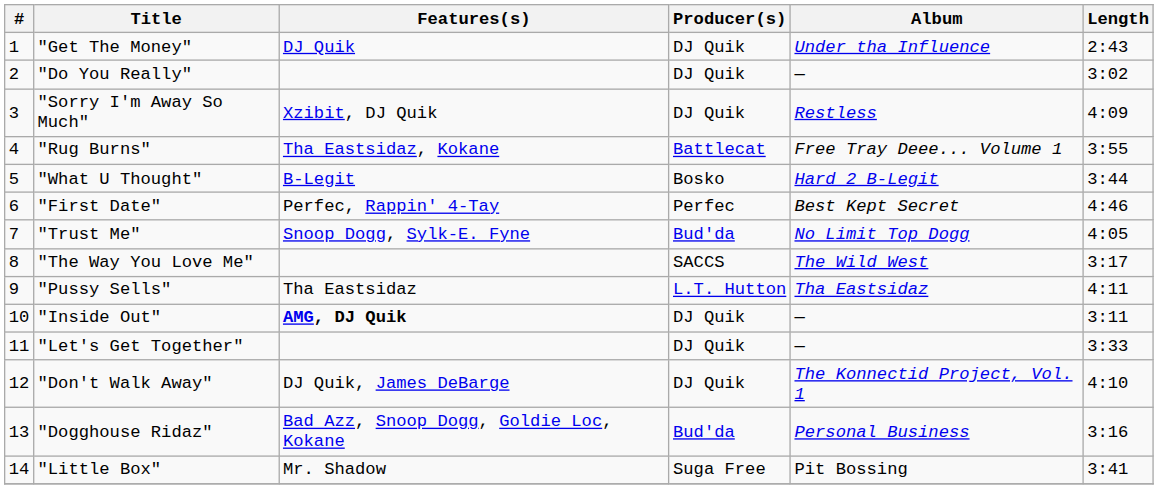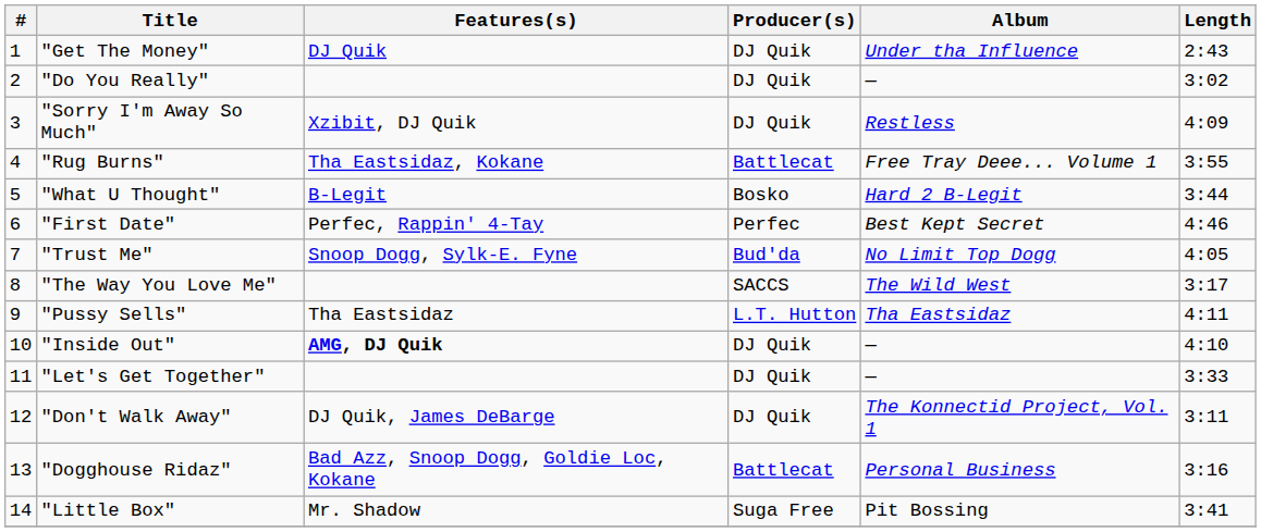 <table class="wikitable">
 <tr>
 <th>#</th>
 <th>Title</th>
 <th>Features(s)</th>
 <th>Producer(s)</th>
 <th>Album</th>
 <th>Length</th>
 </tr>
 <tr>
 <td>1</td>
 <td>"Get The Money"</td>
 <td><a href='#'>DJ Quik</a></td>
 <td>DJ Quik</td>
 <td><em><a href='#'>Under tha Influence</a></em></td>
 <td>2:43</td>
 </tr>
 <tr>
 <td>2</td>
 <td>"Do You Really"</td>
 <td></td>
 <td>DJ Quik</td>
 <td>—</td>
 <td>3:02</td>
 </tr>
 <tr>
 <td>3</td>
 <td>"Sorry I'm Away So Much"</td>
 <td><a href='#'>Xzibit</a>, DJ Quik</td>
 <td>DJ Quik</td>
 <td><em><a href='#'>Restless</a></em></td>
 <td>4:09</td>
 </tr>
 <tr>
 <td>4</td>
 <td>"Rug Burns"</td>
 <td><a href='#'>Tha Eastsidaz</a>, <a href='#'>Kokane</a></td>
 <td><a href='#'>Battlecat</a></td>
 <td><em>Free Tray Deee... Volume 1</em></td>
 <td>3:55</td>
 </tr>
 <tr>
 <td>5</td>
 <td>"What U Thought"</td>
 <td><a href='#'>B-Legit</a></td>
 <td>Bosko</td>
 <td><em><a href='#'>Hard 2 B-Legit</a></em></td>
 <td>3:44</td>
 </tr>
 <tr>
 <td>6</td>
 <td>"First Date"</td>
 <td>Perfec, <a href='#'>Rappin' 4-Tay</a></td>
 <td>Perfec</td>
 <td><em>Best Kept Secret</em></td>
 <td>4:46</td>
 </tr>
 <tr>
 <td>7</td>
 <td>"Trust Me"</td>
 <td><a href='#'>Snoop Dogg</a>, <a href='#'>Sylk-E. Fyne</a></td>
 <td><a href='#'>Bud'da</a></td>
 <td><em><a href='#'>No Limit Top Dogg</a></em></td>
 <td>4:05</td>
 </tr>
 <tr>
 <td>8</td>
 <td>"The Way You Love Me"</td>
 <td></td>
 <td>SACCS</td>
 <td><em><a href='#'>The Wild West</a></em></td>
 <td>3:17</td>
 </tr>
 <tr>
 <td>9</td>
 <td>"Pussy Sells"</td>
 <td>Tha Eastsidaz</td>
 <td><a href='#'>L.T. Hutton</a></td>
 <td><em><a href='#'>Tha Eastsidaz</a></em></td>
 <td>4:11</td>
 </tr>
 <tr>
 <td>10</td>
 <td>"Inside Out"</td>
 <td><strong><a href='#'>AMG</a>, DJ Quik</strong></td>
 <td>DJ Quik</td>
 <td>—</td>
-<td>3:11</td>
+<td>4:10</td>
 </tr>
 <tr>
 <td>11</td>
 <td>"Let's Get Together"</td>
 <td></td>
 <td>DJ Quik</td>
 <td>—</td>
 <td>3:33</td>
 </tr>
 <tr>
 <td>12</td>
 <td>"Don't Walk Away"</td>
 <td>DJ Quik, <a href='#'>James DeBarge</a></td>
 <td>DJ Quik</td>
 <td><em><a href='#'>The Konnectid Project, Vol. 1</a></em></td>
-<td>4:10</td>
+<td>3:11</td>
 </tr>
 <tr>
 <td>13</td>
 <td>"Dogghouse Ridaz"</td>
 <td><a href='#'>Bad Azz</a>, <a href='#'>Snoop Dogg</a>, <a href='#'>Goldie Loc</a>, <a href='#'>Kokane</a></td>
-<td><a href='#'>Bud'da</a></td>
+<td><a href='#'>Battlecat</a></td>
 <td><em><a href='#'>Personal Business</a></em></td>
 <td>3:16</td>
 </tr>
 <tr>
 <td>14</td>
 <td>"Little Box"</td>
 <td>Mr. Shadow</td>
 <td>Suga Free</td>
 <td>Pit Bossing</td>
 <td>3:41</td>
 </tr>
 <tr>
 </tr>
 </table>
